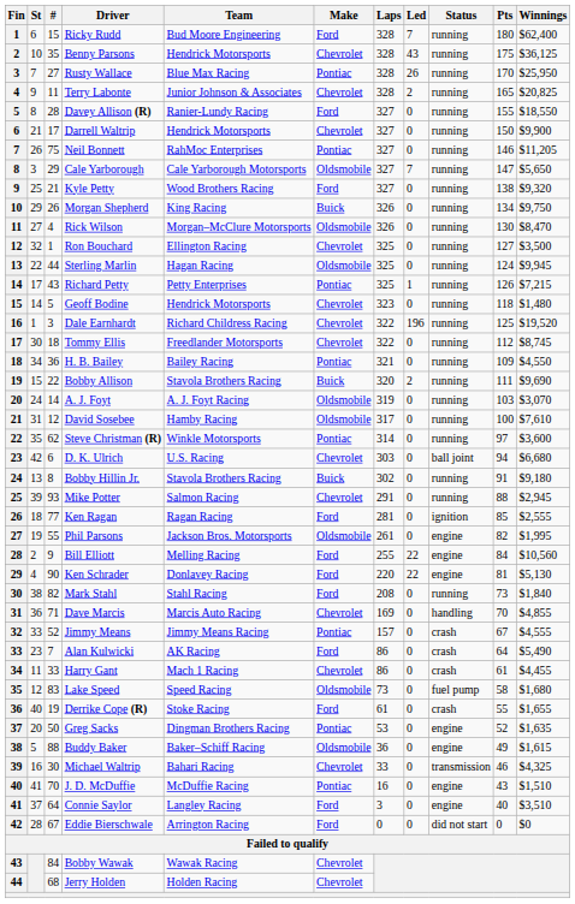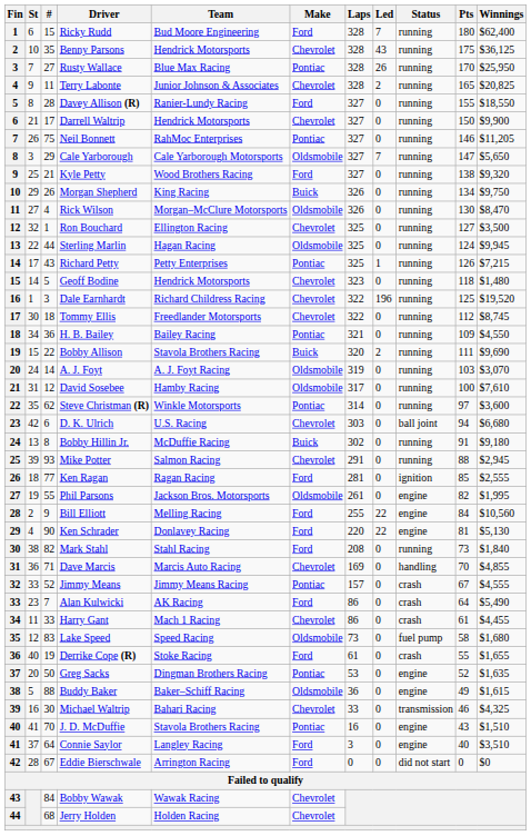 <table class="wikitable" style="font-size:95%">
 <tr>
 <th>Fin</th>
 <th>St</th>
 <th>#</th>
 <th>Driver</th>
 <th>Team</th>
 <th>Make</th>
 <th>Laps</th>
 <th>Led</th>
 <th>Status</th>
 <th>Pts</th>
 <th>Winnings</th>
 </tr>
 <tr>
 <th>1</th>
 <td>6</td>
 <td>15</td>
 <td><a href='#'>Ricky Rudd</a></td>
 <td><a href='#'>Bud Moore Engineering</a></td>
 <td><a href='#'>Ford</a></td>
 <td>328</td>
 <td>7</td>
 <td>running</td>
 <td>180</td>
 <td>$62,400</td>
 </tr>
 <tr>
 <th>2</th>
 <td>10</td>
 <td>35</td>
 <td><a href='#'>Benny Parsons</a></td>
 <td><a href='#'>Hendrick Motorsports</a></td>
 <td><a href='#'>Chevrolet</a></td>
 <td>328</td>
 <td>43</td>
 <td>running</td>
 <td>175</td>
 <td>$36,125</td>
 </tr>
 <tr>
 <th>3</th>
 <td>7</td>
 <td>27</td>
 <td><a href='#'>Rusty Wallace</a></td>
 <td><a href='#'>Blue Max Racing</a></td>
 <td><a href='#'>Pontiac</a></td>
 <td>328</td>
 <td>26</td>
 <td>running</td>
 <td>170</td>
 <td>$25,950</td>
 </tr>
 <tr>
 <th>4</th>
 <td>9</td>
 <td>11</td>
 <td><a href='#'>Terry Labonte</a></td>
 <td><a href='#'>Junior Johnson & Associates</a></td>
 <td><a href='#'>Chevrolet</a></td>
 <td>328</td>
 <td>2</td>
 <td>running</td>
 <td>165</td>
 <td>$20,825</td>
 </tr>
 <tr>
 <th>5</th>
 <td>8</td>
 <td>28</td>
 <td><a href='#'>Davey Allison</a> <strong>(R)</strong></td>
 <td><a href='#'>Ranier-Lundy Racing</a></td>
 <td><a href='#'>Ford</a></td>
 <td>327</td>
 <td>0</td>
 <td>running</td>
 <td>155</td>
 <td>$18,550</td>
 </tr>
 <tr>
 <th>6</th>
 <td>21</td>
 <td>17</td>
 <td><a href='#'>Darrell Waltrip</a></td>
 <td><a href='#'>Hendrick Motorsports</a></td>
 <td><a href='#'>Chevrolet</a></td>
 <td>327</td>
 <td>0</td>
 <td>running</td>
 <td>150</td>
 <td>$9,900</td>
 </tr>
 <tr>
 <th>7</th>
 <td>26</td>
 <td>75</td>
 <td><a href='#'>Neil Bonnett</a></td>
 <td><a href='#'>RahMoc Enterprises</a></td>
 <td><a href='#'>Pontiac</a></td>
 <td>327</td>
 <td>0</td>
 <td>running</td>
 <td>146</td>
 <td>$11,205</td>
 </tr>
 <tr>
 <th>8</th>
 <td>3</td>
 <td>29</td>
 <td><a href='#'>Cale Yarborough</a></td>
 <td><a href='#'>Cale Yarborough Motorsports</a></td>
 <td><a href='#'>Oldsmobile</a></td>
 <td>327</td>
 <td>7</td>
 <td>running</td>
 <td>147</td>
 <td>$5,650</td>
 </tr>
 <tr>
 <th>9</th>
 <td>25</td>
 <td>21</td>
 <td><a href='#'>Kyle Petty</a></td>
 <td><a href='#'>Wood Brothers Racing</a></td>
 <td><a href='#'>Ford</a></td>
 <td>327</td>
 <td>0</td>
 <td>running</td>
 <td>138</td>
 <td>$9,320</td>
 </tr>
 <tr>
 <th>10</th>
 <td>29</td>
 <td>26</td>
 <td><a href='#'>Morgan Shepherd</a></td>
 <td><a href='#'>King Racing</a></td>
 <td><a href='#'>Buick</a></td>
 <td>326</td>
 <td>0</td>
 <td>running</td>
 <td>134</td>
 <td>$9,750</td>
 </tr>
 <tr>
 <th>11</th>
 <td>27</td>
 <td>4</td>
 <td><a href='#'>Rick Wilson</a></td>
 <td><a href='#'>Morgan–McClure Motorsports</a></td>
 <td><a href='#'>Oldsmobile</a></td>
 <td>326</td>
 <td>0</td>
 <td>running</td>
 <td>130</td>
 <td>$8,470</td>
 </tr>
 <tr>
 <th>12</th>
 <td>32</td>
 <td>1</td>
 <td><a href='#'>Ron Bouchard</a></td>
 <td><a href='#'>Ellington Racing</a></td>
 <td><a href='#'>Chevrolet</a></td>
 <td>325</td>
 <td>0</td>
 <td>running</td>
 <td>127</td>
 <td>$3,500</td>
 </tr>
 <tr>
 <th>13</th>
 <td>22</td>
 <td>44</td>
 <td><a href='#'>Sterling Marlin</a></td>
 <td><a href='#'>Hagan Racing</a></td>
 <td><a href='#'>Oldsmobile</a></td>
 <td>325</td>
 <td>0</td>
 <td>running</td>
 <td>124</td>
 <td>$9,945</td>
 </tr>
 <tr>
 <th>14</th>
 <td>17</td>
 <td>43</td>
 <td><a href='#'>Richard Petty</a></td>
 <td><a href='#'>Petty Enterprises</a></td>
 <td><a href='#'>Pontiac</a></td>
 <td>325</td>
 <td>1</td>
 <td>running</td>
 <td>126</td>
 <td>$7,215</td>
 </tr>
 <tr>
 <th>15</th>
 <td>14</td>
 <td>5</td>
 <td><a href='#'>Geoff Bodine</a></td>
 <td><a href='#'>Hendrick Motorsports</a></td>
 <td><a href='#'>Chevrolet</a></td>
 <td>323</td>
 <td>0</td>
 <td>running</td>
 <td>118</td>
 <td>$1,480</td>
 </tr>
 <tr>
 <th>16</th>
 <td>1</td>
 <td>3</td>
 <td><a href='#'>Dale Earnhardt</a></td>
 <td><a href='#'>Richard Childress Racing</a></td>
 <td><a href='#'>Chevrolet</a></td>
 <td>322</td>
 <td>196</td>
 <td>running</td>
 <td>125</td>
 <td>$19,520</td>
 </tr>
 <tr>
 <th>17</th>
 <td>30</td>
 <td>18</td>
 <td><a href='#'>Tommy Ellis</a></td>
 <td><a href='#'>Freedlander Motorsports</a></td>
 <td><a href='#'>Chevrolet</a></td>
 <td>322</td>
 <td>0</td>
 <td>running</td>
 <td>112</td>
 <td>$8,745</td>
 </tr>
 <tr>
 <th>18</th>
 <td>34</td>
 <td>36</td>
 <td><a href='#'>H. B. Bailey</a></td>
 <td><a href='#'>Bailey Racing</a></td>
 <td><a href='#'>Pontiac</a></td>
 <td>321</td>
 <td>0</td>
 <td>running</td>
 <td>109</td>
 <td>$4,550</td>
 </tr>
 <tr>
 <th>19</th>
 <td>15</td>
 <td>22</td>
 <td><a href='#'>Bobby Allison</a></td>
 <td><a href='#'>Stavola Brothers Racing</a></td>
 <td><a href='#'>Buick</a></td>
 <td>320</td>
 <td>2</td>
 <td>running</td>
 <td>111</td>
 <td>$9,690</td>
 </tr>
 <tr>
 <th>20</th>
 <td>24</td>
 <td>14</td>
 <td><a href='#'>A. J. Foyt</a></td>
 <td><a href='#'>A. J. Foyt Racing</a></td>
 <td><a href='#'>Oldsmobile</a></td>
 <td>319</td>
 <td>0</td>
 <td>running</td>
 <td>103</td>
 <td>$3,070</td>
 </tr>
 <tr>
 <th>21</th>
 <td>31</td>
 <td>12</td>
 <td><a href='#'>David Sosebee</a></td>
 <td><a href='#'>Hamby Racing</a></td>
 <td><a href='#'>Oldsmobile</a></td>
 <td>317</td>
 <td>0</td>
 <td>running</td>
 <td>100</td>
 <td>$7,610</td>
 </tr>
 <tr>
 <th>22</th>
 <td>35</td>
 <td>62</td>
 <td><a href='#'>Steve Christman</a> <strong>(R)</strong></td>
 <td><a href='#'>Winkle Motorsports</a></td>
 <td><a href='#'>Pontiac</a></td>
 <td>314</td>
 <td>0</td>
 <td>running</td>
 <td>97</td>
 <td>$3,600</td>
 </tr>
 <tr>
 <th>23</th>
 <td>42</td>
 <td>6</td>
 <td><a href='#'>D. K. Ulrich</a></td>
 <td><a href='#'>U.S. Racing</a></td>
 <td><a href='#'>Chevrolet</a></td>
 <td>303</td>
 <td>0</td>
 <td>ball joint</td>
 <td>94</td>
 <td>$6,680</td>
 </tr>
 <tr>
 <th>24</th>
 <td>13</td>
 <td>8</td>
 <td><a href='#'>Bobby Hillin Jr.</a></td>
-<td><a href='#'>Stavola Brothers Racing</a></td>
+<td><a href='#'>McDuffie Racing</a></td>
 <td><a href='#'>Buick</a></td>
 <td>302</td>
 <td>0</td>
 <td>running</td>
 <td>91</td>
 <td>$9,180</td>
 </tr>
 <tr>
 <th>25</th>
 <td>39</td>
 <td>93</td>
 <td><a href='#'>Mike Potter</a></td>
 <td><a href='#'>Salmon Racing</a></td>
 <td><a href='#'>Chevrolet</a></td>
 <td>291</td>
 <td>0</td>
 <td>running</td>
 <td>88</td>
 <td>$2,945</td>
 </tr>
 <tr>
 <th>26</th>
 <td>18</td>
 <td>77</td>
 <td><a href='#'>Ken Ragan</a></td>
 <td><a href='#'>Ragan Racing</a></td>
 <td><a href='#'>Ford</a></td>
 <td>281</td>
 <td>0</td>
 <td>ignition</td>
 <td>85</td>
 <td>$2,555</td>
 </tr>
 <tr>
 <th>27</th>
 <td>19</td>
 <td>55</td>
 <td><a href='#'>Phil Parsons</a></td>
 <td><a href='#'>Jackson Bros. Motorsports</a></td>
 <td><a href='#'>Oldsmobile</a></td>
 <td>261</td>
 <td>0</td>
 <td>engine</td>
 <td>82</td>
 <td>$1,995</td>
 </tr>
 <tr>
 <th>28</th>
 <td>2</td>
 <td>9</td>
 <td><a href='#'>Bill Elliott</a></td>
 <td><a href='#'>Melling Racing</a></td>
 <td><a href='#'>Ford</a></td>
 <td>255</td>
 <td>22</td>
 <td>engine</td>
 <td>84</td>
 <td>$10,560</td>
 </tr>
 <tr>
 <th>29</th>
 <td>4</td>
 <td>90</td>
 <td><a href='#'>Ken Schrader</a></td>
 <td><a href='#'>Donlavey Racing</a></td>
 <td><a href='#'>Ford</a></td>
 <td>220</td>
 <td>22</td>
 <td>engine</td>
 <td>81</td>
 <td>$5,130</td>
 </tr>
 <tr>
 <th>30</th>
 <td>38</td>
 <td>82</td>
 <td><a href='#'>Mark Stahl</a></td>
 <td><a href='#'>Stahl Racing</a></td>
 <td><a href='#'>Ford</a></td>
 <td>208</td>
 <td>0</td>
 <td>running</td>
 <td>73</td>
 <td>$1,840</td>
 </tr>
 <tr>
 <th>31</th>
 <td>36</td>
 <td>71</td>
 <td><a href='#'>Dave Marcis</a></td>
 <td><a href='#'>Marcis Auto Racing</a></td>
 <td><a href='#'>Chevrolet</a></td>
 <td>169</td>
 <td>0</td>
 <td>handling</td>
 <td>70</td>
 <td>$4,855</td>
 </tr>
 <tr>
 <th>32</th>
 <td>33</td>
 <td>52</td>
 <td><a href='#'>Jimmy Means</a></td>
 <td><a href='#'>Jimmy Means Racing</a></td>
 <td><a href='#'>Pontiac</a></td>
 <td>157</td>
 <td>0</td>
 <td>crash</td>
 <td>67</td>
 <td>$4,555</td>
 </tr>
 <tr>
 <th>33</th>
 <td>23</td>
 <td>7</td>
 <td><a href='#'>Alan Kulwicki</a></td>
 <td><a href='#'>AK Racing</a></td>
 <td><a href='#'>Ford</a></td>
 <td>86</td>
 <td>0</td>
 <td>crash</td>
 <td>64</td>
 <td>$5,490</td>
 </tr>
 <tr>
 <th>34</th>
 <td>11</td>
 <td>33</td>
 <td><a href='#'>Harry Gant</a></td>
 <td><a href='#'>Mach 1 Racing</a></td>
 <td><a href='#'>Chevrolet</a></td>
 <td>86</td>
 <td>0</td>
 <td>crash</td>
 <td>61</td>
 <td>$4,455</td>
 </tr>
 <tr>
 <th>35</th>
 <td>12</td>
 <td>83</td>
 <td><a href='#'>Lake Speed</a></td>
 <td><a href='#'>Speed Racing</a></td>
 <td><a href='#'>Oldsmobile</a></td>
 <td>73</td>
 <td>0</td>
 <td>fuel pump</td>
 <td>58</td>
 <td>$1,680</td>
 </tr>
 <tr>
 <th>36</th>
 <td>40</td>
 <td>19</td>
 <td><a href='#'>Derrike Cope</a> <strong>(R)</strong></td>
 <td><a href='#'>Stoke Racing</a></td>
 <td><a href='#'>Ford</a></td>
 <td>61</td>
 <td>0</td>
 <td>crash</td>
 <td>55</td>
 <td>$1,655</td>
 </tr>
 <tr>
 <th>37</th>
 <td>20</td>
 <td>50</td>
 <td><a href='#'>Greg Sacks</a></td>
 <td><a href='#'>Dingman Brothers Racing</a></td>
 <td><a href='#'>Pontiac</a></td>
 <td>53</td>
 <td>0</td>
 <td>engine</td>
 <td>52</td>
 <td>$1,635</td>
 </tr>
 <tr>
 <th>38</th>
 <td>5</td>
 <td>88</td>
 <td><a href='#'>Buddy Baker</a></td>
 <td><a href='#'>Baker–Schiff Racing</a></td>
 <td><a href='#'>Oldsmobile</a></td>
 <td>36</td>
 <td>0</td>
 <td>engine</td>
 <td>49</td>
 <td>$1,615</td>
 </tr>
 <tr>
 <th>39</th>
 <td>16</td>
 <td>30</td>
 <td><a href='#'>Michael Waltrip</a></td>
 <td><a href='#'>Bahari Racing</a></td>
 <td><a href='#'>Chevrolet</a></td>
 <td>33</td>
 <td>0</td>
 <td>transmission</td>
 <td>46</td>
 <td>$4,325</td>
 </tr>
 <tr>
 <th>40</th>
 <td>41</td>
 <td>70</td>
 <td><a href='#'>J. D. McDuffie</a></td>
-<td><a href='#'>McDuffie Racing</a></td>
+<td><a href='#'>Stavola Brothers Racing</a></td>
 <td><a href='#'>Pontiac</a></td>
 <td>16</td>
 <td>0</td>
 <td>engine</td>
 <td>43</td>
 <td>$1,510</td>
 </tr>
 <tr>
 <th>41</th>
 <td>37</td>
 <td>64</td>
 <td><a href='#'>Connie Saylor</a></td>
 <td><a href='#'>Langley Racing</a></td>
 <td><a href='#'>Ford</a></td>
 <td>3</td>
 <td>0</td>
 <td>engine</td>
 <td>40</td>
 <td>$3,510</td>
 </tr>
 <tr>
 <th>42</th>
 <td>28</td>
 <td>67</td>
 <td><a href='#'>Eddie Bierschwale</a></td>
 <td><a href='#'>Arrington Racing</a></td>
 <td><a href='#'>Ford</a></td>
 <td>0</td>
 <td>0</td>
 <td>did not start</td>
 <td>0</td>
 <td>$0</td>
 </tr>
 <tr>
 <th colspan="11">Failed to qualify</th>
 </tr>
 <tr>
 <th>43</th>
 <th rowspan="2"></th>
 <td>84</td>
 <td><a href='#'>Bobby Wawak</a></td>
 <td><a href='#'>Wawak Racing</a></td>
 <td><a href='#'>Chevrolet</a></td>
 <th colspan="5" rowspan="2"></th>
 </tr>
 <tr>
 <th>44</th>
 <td>68</td>
 <td><a href='#'>Jerry Holden</a></td>
 <td><a href='#'>Holden Racing</a></td>
 <td><a href='#'>Chevrolet</a></td>
 </tr>
 <tr>
 <th colspan="11"></th>
 </tr>
 </table>
